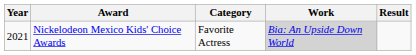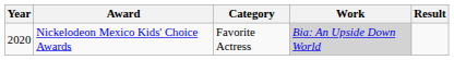 <table class="wikitable">
 <tr>
 <th>Year</th>
 <th>Award</th>
 <th>Category</th>
 <th>Work</th>
 <th>Result</th>
 </tr>
 <tr>
-<td>2021</td>
+<td>2020</td>
 <td><a href='#'>Nickelodeon Mexico Kids' Choice Awards</a></td>
 <td>Favorite Actress</td>
 <td style="background: lightgrey;"><em><a href='#'>Bia: An Upside Down World</a></em></td>
 <td></td>
 </tr>
 </table>
